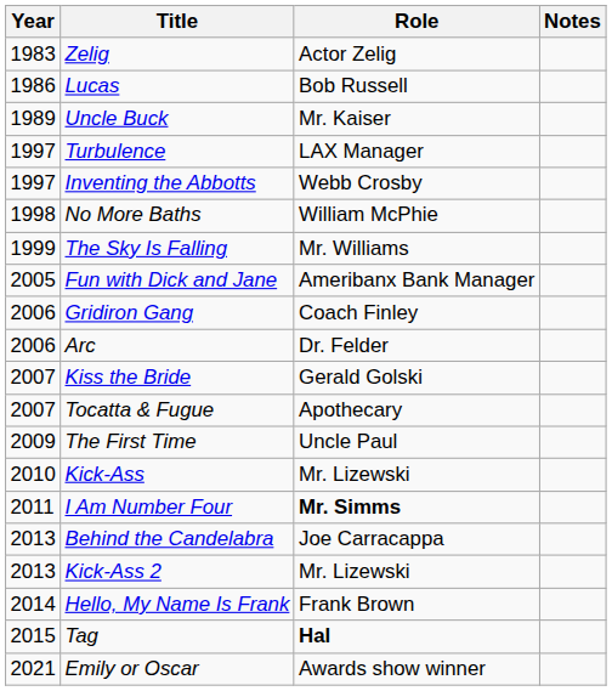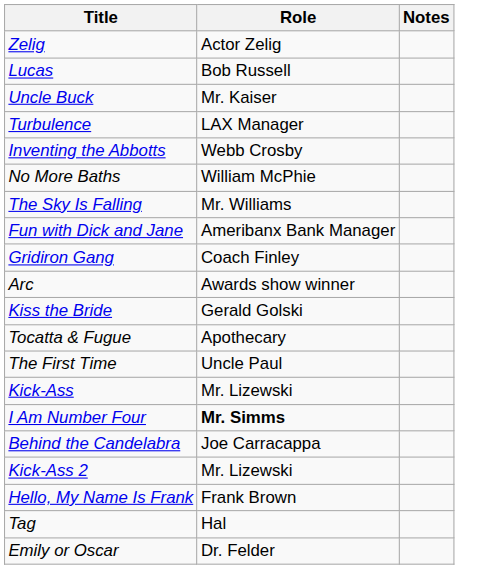 <table class="wikitable sortable">
 <tr>
-<th>Year</th>
 <th>Title</th>
 <th>Role</th>
 <th>Notes</th>
 </tr>
 <tr>
-<td>1983</td>
 <td><em><a href='#'>Zelig</a></em></td>
 <td>Actor Zelig</td>
 <td></td>
 </tr>
 <tr>
-<td>1986</td>
 <td><a href='#'><em>Lucas</em></a></td>
 <td>Bob Russell</td>
 <td></td>
 </tr>
 <tr>
-<td>1989</td>
 <td><em><a href='#'>Uncle Buck</a></em></td>
 <td>Mr. Kaiser</td>
 <td></td>
 </tr>
 <tr>
-<td>1997</td>
 <td><a href='#'><em>Turbulence</em></a></td>
 <td>LAX Manager</td>
 <td></td>
 </tr>
 <tr>
-<td>1997</td>
 <td><em><a href='#'>Inventing the Abbotts</a></em></td>
 <td>Webb Crosby</td>
 <td></td>
 </tr>
 <tr>
-<td>1998</td>
 <td><em>No More Baths</em></td>
 <td>William McPhie</td>
 <td></td>
 </tr>
 <tr>
-<td>1999</td>
 <td><a href='#'><em>The Sky Is Falling</em></a></td>
 <td>Mr. Williams</td>
 <td></td>
 </tr>
 <tr>
-<td>2005</td>
 <td><a href='#'><em>Fun with Dick and Jane</em></a></td>
 <td>Ameribanx Bank Manager</td>
 <td></td>
 </tr>
 <tr>
-<td>2006</td>
 <td><em><a href='#'>Gridiron Gang</a></em></td>
 <td>Coach Finley</td>
 <td></td>
 </tr>
 <tr>
-<td>2006</td>
 <td><em>Arc</em></td>
-<td>Dr. Felder</td>
+<td>Awards show winner</td>
 <td></td>
 </tr>
 <tr>
-<td>2007</td>
 <td><a href='#'><em>Kiss the Bride</em></a></td>
 <td>Gerald Golski</td>
 <td></td>
 </tr>
 <tr>
-<td>2007</td>
 <td><em>Tocatta & Fugue</em></td>
 <td>Apothecary</td>
 <td></td>
 </tr>
 <tr>
-<td>2009</td>
 <td><em>The First Time</em></td>
 <td>Uncle Paul</td>
 <td></td>
 </tr>
 <tr>
-<td>2010</td>
 <td><a href='#'><em>Kick-Ass</em></a></td>
 <td>Mr. Lizewski</td>
 <td></td>
 </tr>
 <tr>
-<td>2011</td>
 <td><a href='#'><em>I Am Number Four</em></a></td>
 <td><strong>Mr. Simms</strong></td>
 <td></td>
 </tr>
 <tr>
-<td>2013</td>
 <td><em><a href='#'>Behind the Candelabra</a></em></td>
 <td>Joe Carracappa</td>
 <td></td>
 </tr>
 <tr>
-<td>2013</td>
 <td><a href='#'><em>Kick-Ass 2</em></a></td>
 <td>Mr. Lizewski</td>
 <td></td>
 </tr>
 <tr>
-<td>2014</td>
 <td><em><a href='#'>Hello, My Name Is Frank</a></em></td>
 <td>Frank Brown</td>
 <td></td>
 </tr>
 <tr>
-<td>2015</td>
 <td><em>Tag</em></td>
-<td><strong>Hal</strong></td>
+<td>Hal</td>
 <td></td>
 </tr>
 <tr>
-<td>2021</td>
 <td><em>Emily or Oscar</em></td>
-<td>Awards show winner</td>
+<td>Dr. Felder</td>
 <td></td>
 </tr>
 </table>
